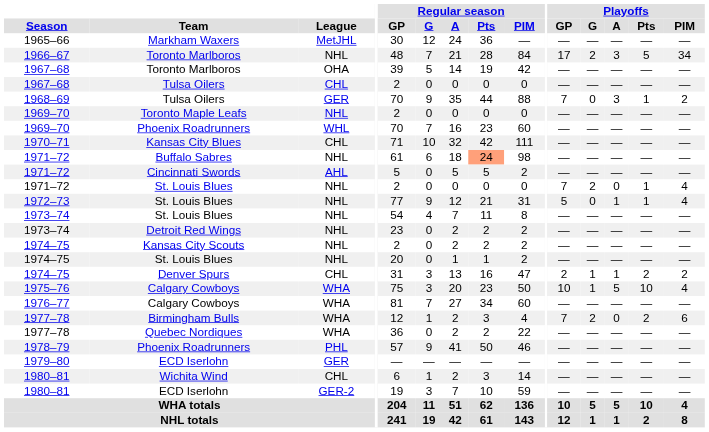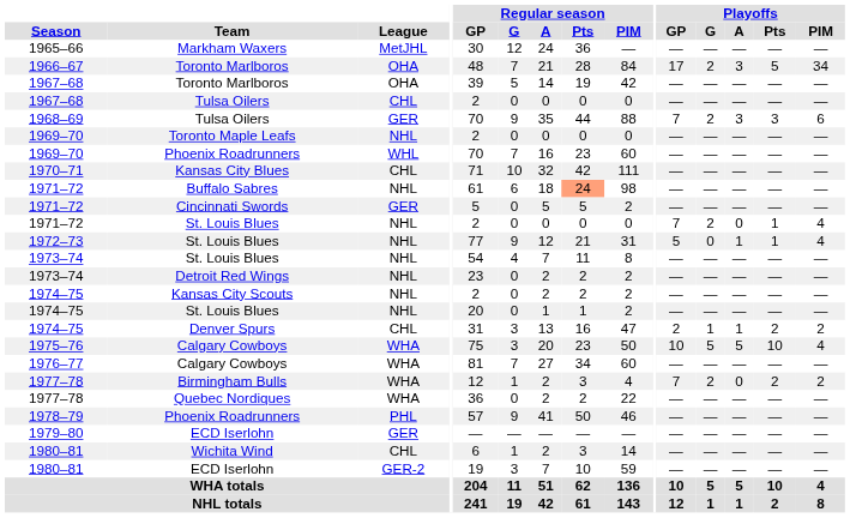 <table border="0" cellpadding="1" cellspacing="0" style="text-align:center; width:60em">
 <tr bgcolor="#e0e0e0">
 <th colspan="3" bgcolor="#ffffff"></th>
 <th rowspan="100" bgcolor="#ffffff"></th>
 <th colspan="5"><a href='#'>Regular season</a></th>
 <th rowspan="100" bgcolor="#ffffff"></th>
 <th colspan="5"><a href='#'>Playoffs</a></th>
 </tr>
 <tr bgcolor="#e0e0e0">
 <th><a href='#'>Season</a></th>
 <th>Team</th>
 <th>League</th>
 <th>GP</th>
 <th><a href='#'>G</a></th>
 <th><a href='#'>A</a></th>
 <th><a href='#'>Pts</a></th>
 <th><a href='#'>PIM</a></th>
 <th>GP</th>
 <th>G</th>
 <th>A</th>
 <th>Pts</th>
 <th>PIM</th>
 </tr>
 <tr>
 <td>1965–66</td>
 <td><a href='#'>Markham Waxers</a></td>
 <td><a href='#'>MetJHL</a></td>
 <td>30</td>
 <td>12</td>
 <td>24</td>
 <td>36</td>
 <td>—</td>
 <td>—</td>
 <td>—</td>
 <td>—</td>
 <td>—</td>
 <td>—</td>
 </tr>
 <tr bgcolor="#f0f0f0">
 <td><a href='#'>1966–67</a></td>
 <td><a href='#'>Toronto Marlboros</a></td>
-<td>NHL</td>
+<td><a href='#'>OHA</a></td>
 <td>48</td>
 <td>7</td>
 <td>21</td>
 <td>28</td>
 <td>84</td>
 <td>17</td>
 <td>2</td>
 <td>3</td>
 <td>5</td>
 <td>34</td>
 </tr>
 <tr>
 <td><a href='#'>1967–68</a></td>
 <td>Toronto Marlboros</td>
 <td>OHA</td>
 <td>39</td>
 <td>5</td>
 <td>14</td>
 <td>19</td>
 <td>42</td>
 <td>—</td>
 <td>—</td>
 <td>—</td>
 <td>—</td>
 <td>—</td>
 </tr>
 <tr bgcolor="#f0f0f0">
 <td><a href='#'>1967–68</a></td>
 <td><a href='#'>Tulsa Oilers</a></td>
 <td><a href='#'>CHL</a></td>
 <td>2</td>
 <td>0</td>
 <td>0</td>
 <td>0</td>
 <td>0</td>
 <td>—</td>
 <td>—</td>
 <td>—</td>
 <td>—</td>
 <td>—</td>
 </tr>
 <tr>
 <td><a href='#'>1968–69</a></td>
 <td>Tulsa Oilers</td>
 <td><a href='#'>GER</a></td>
 <td>70</td>
 <td>9</td>
 <td>35</td>
 <td>44</td>
 <td>88</td>
 <td>7</td>
-<td>0</td>
+<td>2</td>
 <td>3</td>
-<td>1</td>
-<td>2</td>
+<td>3</td>
+<td>6</td>
 </tr>
 <tr bgcolor="#f0f0f0">
 <td><a href='#'>1969–70</a></td>
 <td><a href='#'>Toronto Maple Leafs</a></td>
 <td><a href='#'>NHL</a></td>
 <td>2</td>
 <td>0</td>
 <td>0</td>
 <td>0</td>
 <td>0</td>
 <td>—</td>
 <td>—</td>
 <td>—</td>
 <td>—</td>
 <td>—</td>
 </tr>
 <tr>
 <td><a href='#'>1969–70</a></td>
 <td><a href='#'>Phoenix Roadrunners</a></td>
 <td><a href='#'>WHL</a></td>
 <td>70</td>
 <td>7</td>
 <td>16</td>
 <td>23</td>
 <td>60</td>
 <td>—</td>
 <td>—</td>
 <td>—</td>
 <td>—</td>
 <td>—</td>
 </tr>
 <tr bgcolor="#f0f0f0">
 <td><a href='#'>1970–71</a></td>
 <td><a href='#'>Kansas City Blues</a></td>
 <td>CHL</td>
 <td>71</td>
 <td>10</td>
 <td>32</td>
 <td>42</td>
 <td>111</td>
 <td>—</td>
 <td>—</td>
 <td>—</td>
 <td>—</td>
 <td>—</td>
 </tr>
 <tr>
 <td><a href='#'>1971–72</a></td>
 <td><a href='#'>Buffalo Sabres</a></td>
 <td>NHL</td>
 <td>61</td>
 <td>6</td>
 <td>18</td>
 <td style="background: lightsalmon;">24</td>
 <td>98</td>
 <td>—</td>
 <td>—</td>
 <td>—</td>
 <td>—</td>
 <td>—</td>
 </tr>
 <tr bgcolor="#f0f0f0">
 <td><a href='#'>1971–72</a></td>
 <td><a href='#'>Cincinnati Swords</a></td>
-<td><a href='#'>AHL</a></td>
+<td><a href='#'>GER</a></td>
 <td>5</td>
 <td>0</td>
 <td>5</td>
 <td>5</td>
 <td>2</td>
 <td>—</td>
 <td>—</td>
 <td>—</td>
 <td>—</td>
 <td>—</td>
 </tr>
 <tr>
 <td>1971–72</td>
 <td><a href='#'>St. Louis Blues</a></td>
 <td>NHL</td>
 <td>2</td>
 <td>0</td>
 <td>0</td>
 <td>0</td>
 <td>0</td>
 <td>7</td>
 <td>2</td>
 <td>0</td>
 <td>1</td>
 <td>4</td>
 </tr>
 <tr bgcolor="#f0f0f0">
 <td><a href='#'>1972–73</a></td>
 <td>St. Louis Blues</td>
 <td>NHL</td>
 <td>77</td>
 <td>9</td>
 <td>12</td>
 <td>21</td>
 <td>31</td>
 <td>5</td>
 <td>0</td>
 <td>1</td>
 <td>1</td>
 <td>4</td>
 </tr>
 <tr>
 <td><a href='#'>1973–74</a></td>
 <td>St. Louis Blues</td>
 <td>NHL</td>
 <td>54</td>
 <td>4</td>
 <td>7</td>
 <td>11</td>
 <td>8</td>
 <td>—</td>
 <td>—</td>
 <td>—</td>
 <td>—</td>
 <td>—</td>
 </tr>
 <tr bgcolor="#f0f0f0">
 <td>1973–74</td>
 <td><a href='#'>Detroit Red Wings</a></td>
 <td>NHL</td>
 <td>23</td>
 <td>0</td>
 <td>2</td>
 <td>2</td>
 <td>2</td>
 <td>—</td>
 <td>—</td>
 <td>—</td>
 <td>—</td>
 <td>—</td>
 </tr>
 <tr>
 <td><a href='#'>1974–75</a></td>
 <td><a href='#'>Kansas City Scouts</a></td>
 <td>NHL</td>
 <td>2</td>
 <td>0</td>
 <td>2</td>
 <td>2</td>
 <td>2</td>
 <td>—</td>
 <td>—</td>
 <td>—</td>
 <td>—</td>
 <td>—</td>
 </tr>
 <tr bgcolor="#f0f0f0">
 <td>1974–75</td>
 <td>St. Louis Blues</td>
 <td>NHL</td>
 <td>20</td>
 <td>0</td>
 <td>1</td>
 <td>1</td>
 <td>2</td>
 <td>—</td>
 <td>—</td>
 <td>—</td>
 <td>—</td>
 <td>—</td>
 </tr>
 <tr>
 <td><a href='#'>1974–75</a></td>
 <td><a href='#'>Denver Spurs</a></td>
 <td>CHL</td>
 <td>31</td>
 <td>3</td>
 <td>13</td>
 <td>16</td>
 <td>47</td>
 <td>2</td>
 <td>1</td>
 <td>1</td>
 <td>2</td>
 <td>2</td>
 </tr>
 <tr bgcolor="#f0f0f0">
 <td><a href='#'>1975–76</a></td>
 <td><a href='#'>Calgary Cowboys</a></td>
 <td><a href='#'>WHA</a></td>
 <td>75</td>
 <td>3</td>
 <td>20</td>
 <td>23</td>
 <td>50</td>
 <td>10</td>
-<td>1</td>
+<td>5</td>
 <td>5</td>
 <td>10</td>
 <td>4</td>
 </tr>
 <tr>
 <td><a href='#'>1976–77</a></td>
 <td>Calgary Cowboys</td>
 <td>WHA</td>
 <td>81</td>
 <td>7</td>
 <td>27</td>
 <td>34</td>
 <td>60</td>
 <td>—</td>
 <td>—</td>
 <td>—</td>
 <td>—</td>
 <td>—</td>
 </tr>
 <tr bgcolor="#f0f0f0">
 <td><a href='#'>1977–78</a></td>
 <td><a href='#'>Birmingham Bulls</a></td>
 <td>WHA</td>
 <td>12</td>
 <td>1</td>
 <td>2</td>
 <td>3</td>
 <td>4</td>
 <td>7</td>
 <td>2</td>
 <td>0</td>
 <td>2</td>
-<td>6</td>
+<td>2</td>
 </tr>
 <tr>
 <td>1977–78</td>
 <td><a href='#'>Quebec Nordiques</a></td>
 <td>WHA</td>
 <td>36</td>
 <td>0</td>
 <td>2</td>
 <td>2</td>
 <td>22</td>
 <td>—</td>
 <td>—</td>
 <td>—</td>
 <td>—</td>
 <td>—</td>
 </tr>
 <tr bgcolor="#f0f0f0">
 <td><a href='#'>1978–79</a></td>
 <td><a href='#'>Phoenix Roadrunners</a></td>
 <td><a href='#'>PHL</a></td>
 <td>57</td>
 <td>9</td>
 <td>41</td>
 <td>50</td>
 <td>46</td>
 <td>—</td>
 <td>—</td>
 <td>—</td>
 <td>—</td>
 <td>—</td>
 </tr>
 <tr>
 <td><a href='#'>1979–80</a></td>
 <td><a href='#'>ECD Iserlohn</a></td>
 <td><a href='#'>GER</a></td>
 <td>—</td>
 <td>—</td>
 <td>—</td>
 <td>—</td>
 <td>—</td>
 <td>—</td>
 <td>—</td>
 <td>—</td>
 <td>—</td>
 <td>—</td>
 </tr>
 <tr bgcolor="#f0f0f0">
 <td><a href='#'>1980–81</a></td>
 <td><a href='#'>Wichita Wind</a></td>
 <td>CHL</td>
 <td>6</td>
 <td>1</td>
 <td>2</td>
 <td>3</td>
 <td>14</td>
 <td>—</td>
 <td>—</td>
 <td>—</td>
 <td>—</td>
 <td>—</td>
 </tr>
 <tr>
 <td><a href='#'>1980–81</a></td>
 <td>ECD Iserlohn</td>
 <td><a href='#'>GER-2</a></td>
 <td>19</td>
 <td>3</td>
 <td>7</td>
 <td>10</td>
 <td>59</td>
 <td>—</td>
 <td>—</td>
 <td>—</td>
 <td>—</td>
 <td>—</td>
 </tr>
 <tr bgcolor="#e0e0e0">
 <th colspan="3">WHA totals</th>
 <th>204</th>
 <th>11</th>
 <th>51</th>
 <th>62</th>
 <th>136</th>
 <th>10</th>
 <th>5</th>
 <th>5</th>
 <th>10</th>
 <th>4</th>
 </tr>
 <tr bgcolor="#e0e0e0">
 <th colspan="3">NHL totals</th>
 <th>241</th>
 <th>19</th>
 <th>42</th>
 <th>61</th>
 <th>143</th>
 <th>12</th>
 <th>1</th>
 <th>1</th>
 <th>2</th>
 <th>8</th>
 </tr>
 </table>
